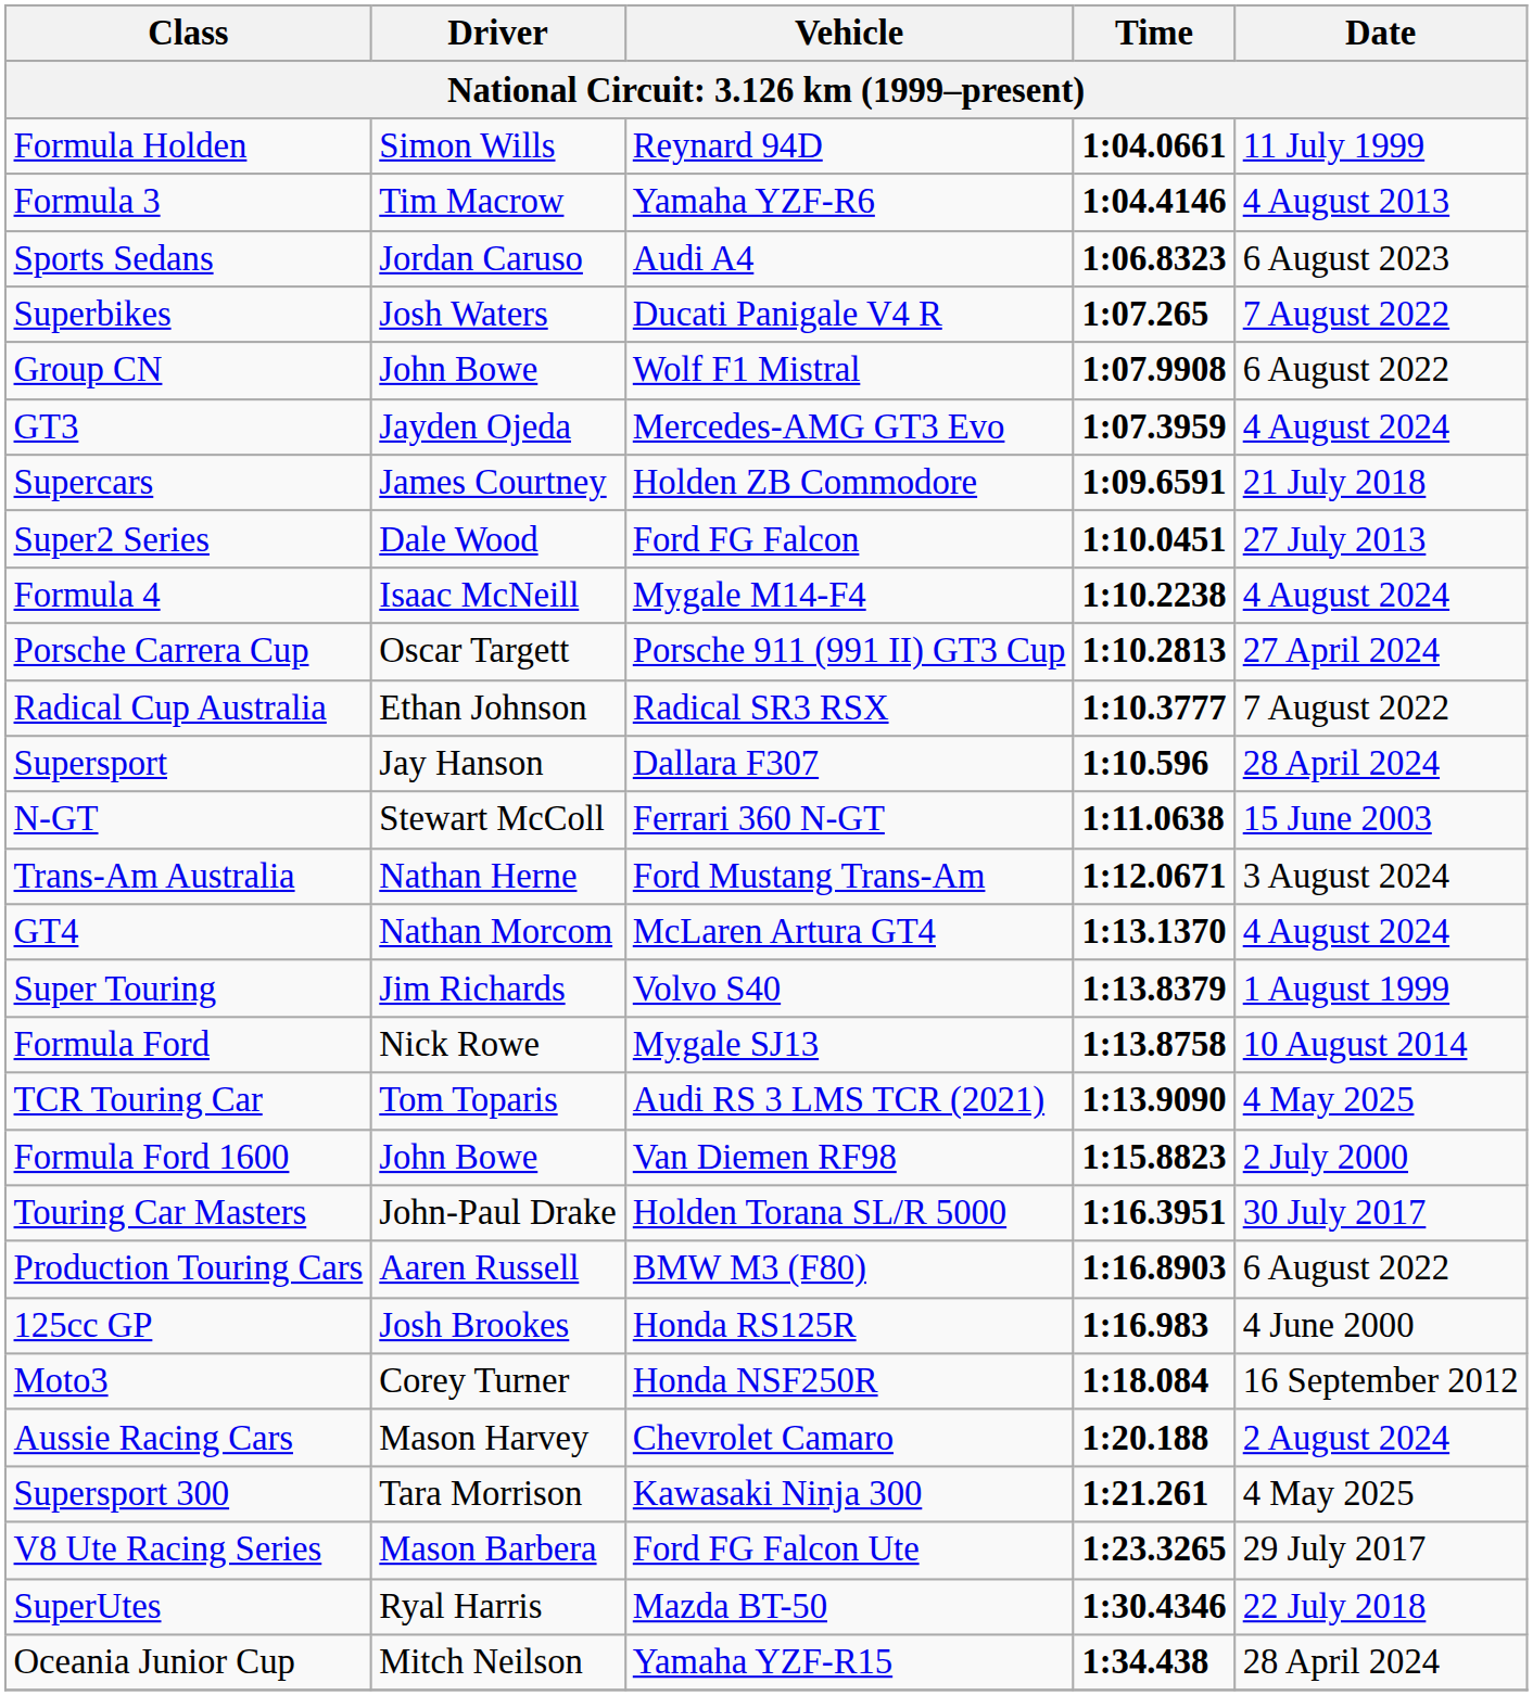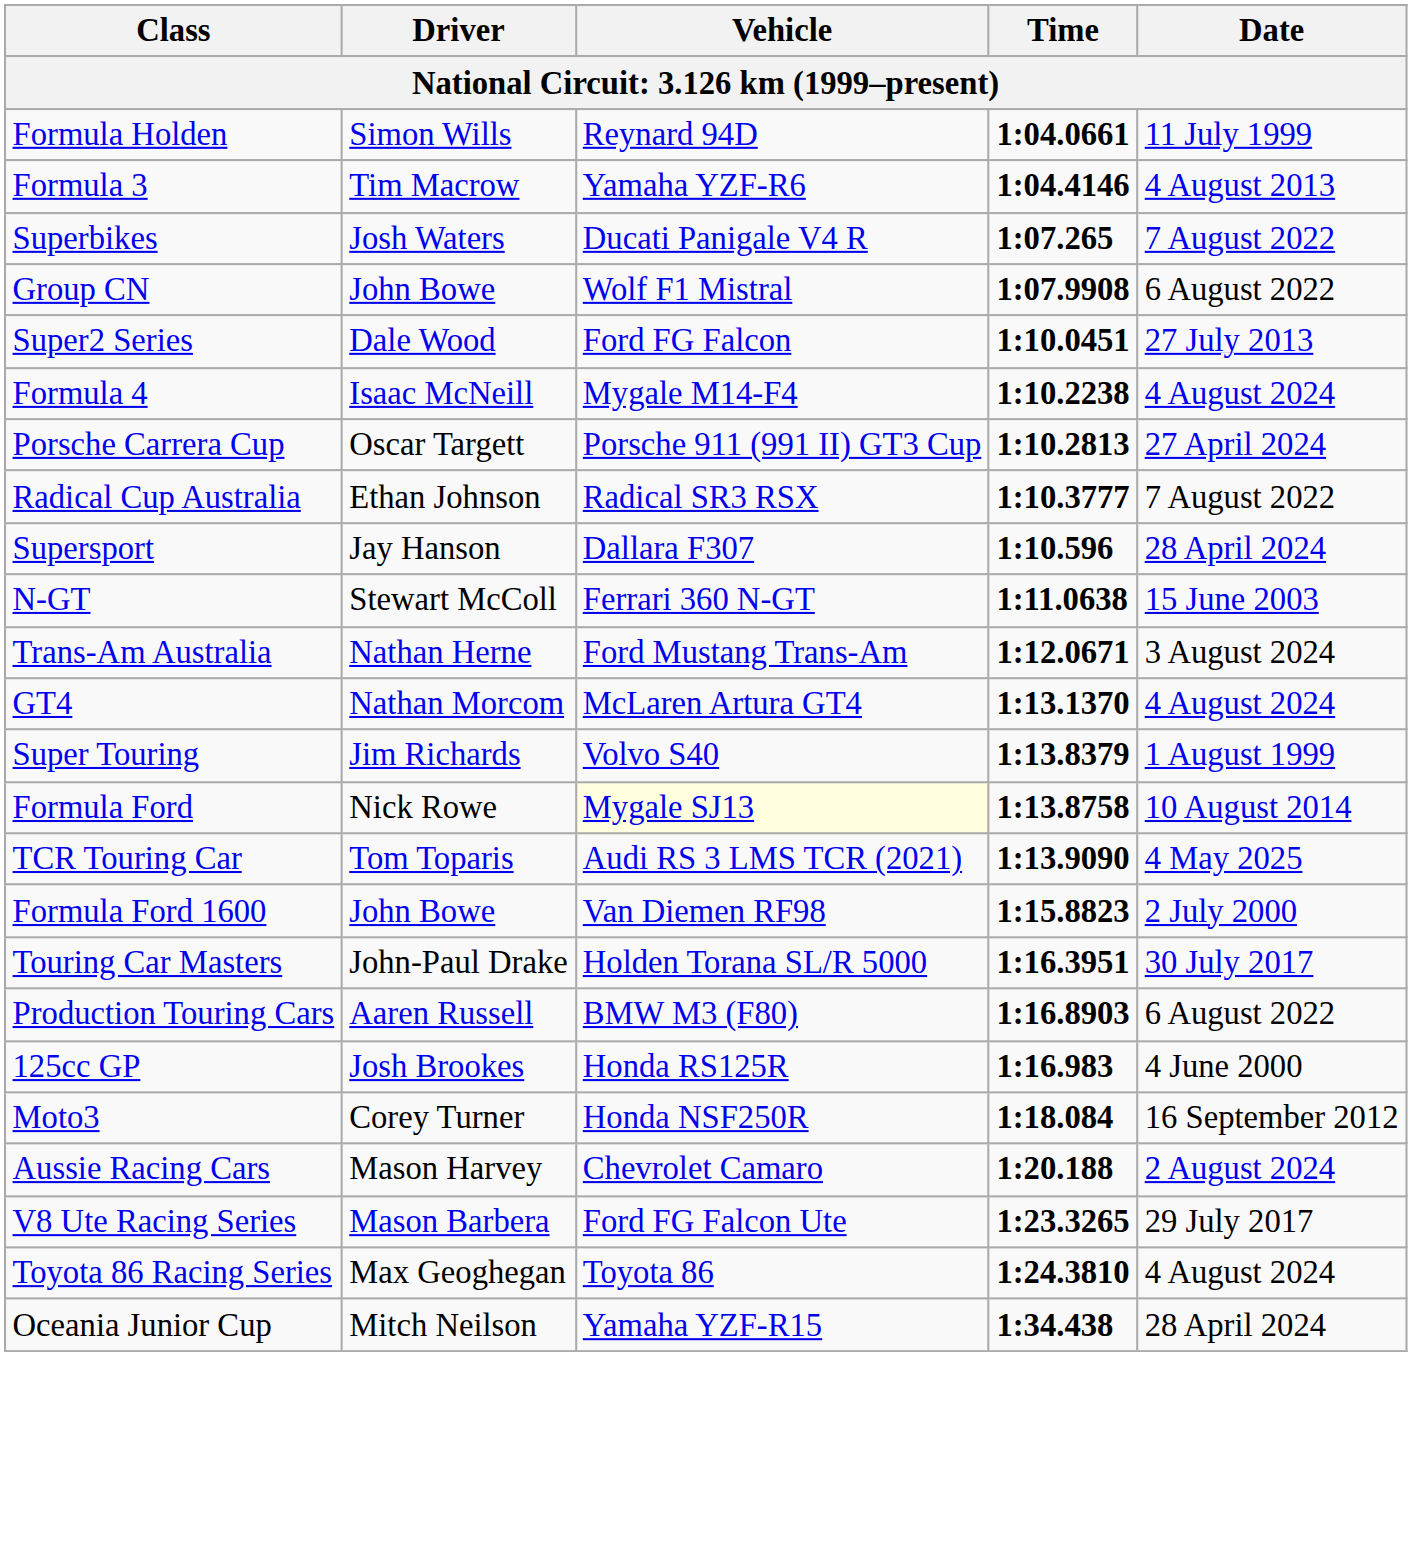 <table class="wikitable">
 <tr>
 <th>Class</th>
 <th>Driver</th>
 <th>Vehicle</th>
 <th>Time</th>
 <th>Date</th>
 </tr>
 <tr>
 <th colspan=5>National Circuit: 3.126 km (1999–present)</th>
 </tr>
 <tr>
 <td><a href='#'>Formula Holden</a></td>
 <td> <a href='#'>Simon Wills</a></td>
 <td><a href='#'>Reynard 94D</a></td>
 <td><strong>1:04.0661</strong></td>
 <td><a href='#'>11 July 1999</a></td>
 </tr>
 <tr>
 <td><a href='#'>Formula 3</a></td>
 <td> <a href='#'>Tim Macrow</a></td>
 <td><a href='#'>Yamaha YZF-R6</a></td>
 <td><strong>1:04.4146</strong></td>
 <td><a href='#'>4 August 2013</a></td>
 </tr>
 <tr>
-<td><a href='#'>Sports Sedans</a></td>
-<td> <a href='#'>Jordan Caruso</a></td>
-<td><a href='#'>Audi A4</a></td>
-<td><strong>1:06.8323</strong></td>
-<td>6 August 2023</td>
-</tr>
-<tr>
 <td><a href='#'>Superbikes</a></td>
 <td> <a href='#'>Josh Waters</a></td>
 <td><a href='#'>Ducati Panigale V4 R</a></td>
 <td><strong>1:07.265</strong></td>
 <td><a href='#'>7 August 2022</a></td>
 </tr>
 <tr>
 <td><a href='#'>Group CN</a></td>
 <td> <a href='#'>John Bowe</a></td>
 <td><a href='#'>Wolf F1 Mistral</a></td>
 <td><strong>1:07.9908</strong></td>
 <td>6 August 2022</td>
-</tr>
-<tr>
-<td><a href='#'>GT3</a></td>
-<td> <a href='#'>Jayden Ojeda</a></td>
-<td><a href='#'>Mercedes-AMG GT3 Evo</a></td>
-<td><strong>1:07.3959</strong></td>
-<td><a href='#'>4 August 2024</a></td>
-</tr>
-<tr>
-<td><a href='#'>Supercars</a></td>
-<td> <a href='#'>James Courtney</a></td>
-<td><a href='#'>Holden ZB Commodore</a></td>
-<td><strong>1:09.6591</strong></td>
-<td><a href='#'>21 July 2018</a></td>
 </tr>
 <tr>
 <td><a href='#'>Super2 Series</a></td>
 <td> <a href='#'>Dale Wood</a></td>
 <td><a href='#'>Ford FG Falcon</a></td>
 <td><strong>1:10.0451</strong></td>
 <td><a href='#'>27 July 2013</a></td>
 </tr>
 <tr>
 <td><a href='#'>Formula 4</a></td>
 <td> <a href='#'>Isaac McNeill</a></td>
 <td><a href='#'>Mygale M14-F4</a></td>
 <td><strong>1:10.2238</strong></td>
 <td><a href='#'>4 August 2024</a></td>
 </tr>
 <tr>
 <td><a href='#'>Porsche Carrera Cup</a></td>
 <td> Oscar Targett</td>
 <td><a href='#'>Porsche 911 (991 II) GT3 Cup</a></td>
 <td><strong>1:10.2813</strong></td>
 <td><a href='#'>27 April 2024</a></td>
 </tr>
 <tr>
 <td><a href='#'>Radical Cup Australia</a></td>
 <td> Ethan Johnson</td>
 <td><a href='#'>Radical SR3 RSX</a></td>
 <td><strong>1:10.3777</strong></td>
 <td>7 August 2022</td>
 </tr>
 <tr>
 <td><a href='#'>Supersport</a></td>
 <td> Jay Hanson</td>
 <td><a href='#'>Dallara F307</a></td>
 <td><strong>1:10.596</strong></td>
 <td><a href='#'>28 April 2024</a></td>
 </tr>
 <tr>
 <td><a href='#'>N-GT</a></td>
 <td> Stewart McColl</td>
 <td><a href='#'>Ferrari 360 N-GT</a></td>
 <td><strong>1:11.0638</strong></td>
 <td><a href='#'>15 June 2003</a></td>
 </tr>
 <tr>
 <td><a href='#'>Trans-Am Australia</a></td>
 <td> <a href='#'>Nathan Herne</a></td>
 <td><a href='#'>Ford Mustang Trans-Am</a></td>
 <td><strong>1:12.0671</strong></td>
 <td>3 August 2024</td>
 </tr>
 <tr>
 <td><a href='#'>GT4</a></td>
 <td> <a href='#'>Nathan Morcom</a></td>
 <td><a href='#'>McLaren Artura GT4</a></td>
 <td><strong>1:13.1370</strong></td>
 <td><a href='#'>4 August 2024</a></td>
 </tr>
 <tr>
 <td><a href='#'>Super Touring</a></td>
 <td> <a href='#'>Jim Richards</a></td>
 <td><a href='#'>Volvo S40</a></td>
 <td><strong>1:13.8379</strong></td>
 <td><a href='#'>1 August 1999</a></td>
 </tr>
 <tr>
 <td><a href='#'>Formula Ford</a></td>
 <td> Nick Rowe</td>
-<td><a href='#'>Mygale SJ13</a></td>
+<td style="background: lightyellow;"><a href='#'>Mygale SJ13</a></td>
 <td><strong>1:13.8758</strong></td>
 <td><a href='#'>10 August 2014</a></td>
 </tr>
 <tr>
 <td><a href='#'>TCR Touring Car</a></td>
 <td> <a href='#'>Tom Toparis</a></td>
 <td><a href='#'>Audi RS 3 LMS TCR (2021)</a></td>
 <td><strong>1:13.9090</strong></td>
 <td><a href='#'>4 May 2025</a></td>
 </tr>
 <tr>
 <td><a href='#'>Formula Ford 1600</a></td>
 <td> <a href='#'>John Bowe</a></td>
 <td><a href='#'>Van Diemen RF98</a></td>
 <td><strong>1:15.8823</strong></td>
 <td><a href='#'>2 July 2000</a></td>
 </tr>
 <tr>
 <td><a href='#'>Touring Car Masters</a></td>
 <td> John-Paul Drake</td>
 <td><a href='#'>Holden Torana SL/R 5000</a></td>
 <td><strong>1:16.3951</strong></td>
 <td><a href='#'>30 July 2017</a></td>
 </tr>
 <tr>
 <td><a href='#'>Production Touring Cars</a></td>
 <td> <a href='#'>Aaren Russell</a></td>
 <td><a href='#'>BMW M3 (F80)</a></td>
 <td><strong>1:16.8903</strong></td>
 <td>6 August 2022</td>
 </tr>
 <tr>
 <td><a href='#'>125cc GP</a></td>
 <td> <a href='#'>Josh Brookes</a></td>
 <td><a href='#'>Honda RS125R</a></td>
 <td><strong>1:16.983</strong></td>
 <td>4 June 2000</td>
 </tr>
 <tr>
 <td><a href='#'>Moto3</a></td>
 <td> Corey Turner</td>
 <td><a href='#'>Honda NSF250R</a></td>
 <td><strong>1:18.084</strong></td>
 <td>16 September 2012</td>
 </tr>
 <tr>
 <td><a href='#'>Aussie Racing Cars</a></td>
 <td> Mason Harvey</td>
 <td><a href='#'>Chevrolet Camaro</a></td>
 <td><strong>1:20.188</strong></td>
 <td><a href='#'>2 August 2024</a></td>
 </tr>
 <tr>
-<td><a href='#'>Supersport 300</a></td>
-<td> Tara Morrison</td>
-<td><a href='#'>Kawasaki Ninja 300</a></td>
-<td><strong>1:21.261</strong></td>
-<td>4 May 2025</td>
-</tr>
-<tr>
 <td><a href='#'>V8 Ute Racing Series</a></td>
 <td> <a href='#'>Mason Barbera</a></td>
 <td><a href='#'>Ford FG Falcon Ute</a></td>
 <td><strong>1:23.3265</strong></td>
 <td>29 July 2017</td>
 </tr>
 <tr>
-<td><a href='#'>SuperUtes</a></td>
-<td> Ryal Harris</td>
-<td><a href='#'>Mazda BT-50</a></td>
-<td><strong>1:30.4346</strong></td>
-<td><a href='#'>22 July 2018</a></td>
+<td><a href='#'>Toyota 86 Racing Series</a></td>
+<td> Max Geoghegan</td>
+<td><a href='#'>Toyota 86</a></td>
+<td><strong>1:24.3810</strong></td>
+<td>4 August 2024</td>
 </tr>
 <tr>
 <td>Oceania Junior Cup</td>
 <td> Mitch Neilson</td>
 <td><a href='#'>Yamaha YZF-R15</a></td>
 <td><strong>1:34.438</strong></td>
 <td>28 April 2024</td>
 </tr>
 <tr>
 </tr>
 </table>
